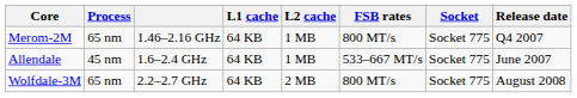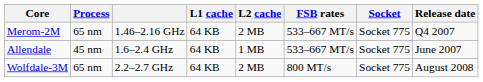 <table class=wikitable>
 <tr>
 <th>Core</th>
 <th><a href='#'>Process</a></th>
 <th></th>
 <th>L1 <a href='#'>cache</a></th>
 <th>L2 <a href='#'>cache</a></th>
 <th><a href='#'>FSB</a> rates</th>
 <th><a href='#'>Socket</a></th>
 <th>Release date</th>
 </tr>
 <tr>
 <td><a href='#'>Merom-2M</a></td>
 <td>65 nm</td>
 <td>1.46–2.16 GHz</td>
 <td>64 KB</td>
-<td>1 MB</td>
-<td>800 MT/s</td>
+<td>2 MB</td>
+<td>533–667 MT/s</td>
 <td>Socket 775</td>
 <td>Q4 2007</td>
 </tr>
 <tr>
 <td><a href='#'>Allendale</a></td>
 <td>45 nm</td>
 <td>1.6–2.4 GHz</td>
 <td>64 KB</td>
 <td>1 MB</td>
 <td>533–667 MT/s</td>
 <td>Socket 775</td>
 <td>June 2007</td>
 </tr>
 <tr>
 <td><a href='#'>Wolfdale-3M</a></td>
 <td>65 nm</td>
 <td>2.2–2.7 GHz</td>
 <td>64 KB</td>
 <td>2 MB</td>
 <td>800 MT/s</td>
 <td>Socket 775</td>
 <td>August 2008</td>
 </tr>
 </table>
